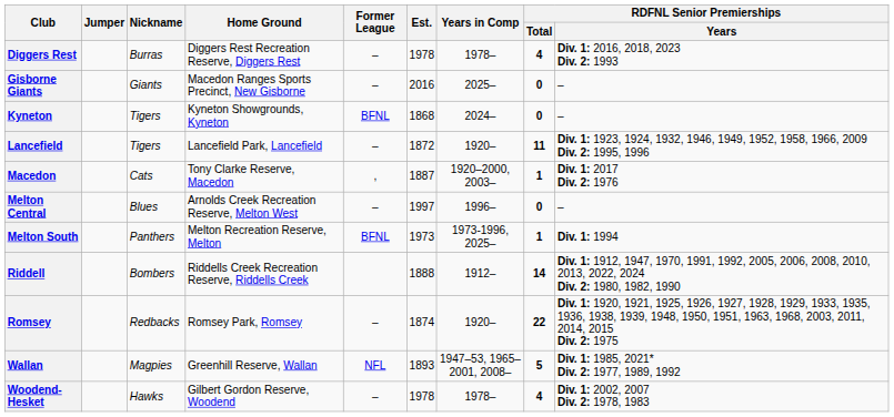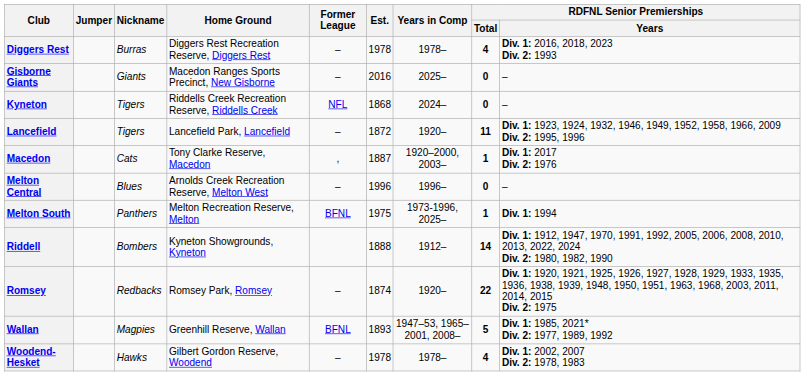 <table class="wikitable sortable" style="width:100%">
 <tr>
 <th rowspan="2">Club</th>
 <th rowspan="2">Jumper</th>
 <th rowspan="2">Nickname</th>
 <th rowspan="2">Home Ground</th>
 <th rowspan="2">Former League</th>
 <th rowspan="2">Est.</th>
 <th rowspan="2">Years in Comp</th>
 <th colspan="2">RDFNL Senior Premierships</th>
 </tr>
 <tr>
 <th>Total</th>
 <th>Years</th>
 </tr>
 <tr>
 <th style="text-align:left"><a href='#'>Diggers Rest</a></th>
 <td></td>
 <td><em>Burras</em></td>
 <td>Diggers Rest Recreation Reserve, <a href='#'>Diggers Rest</a></td>
 <td align="center">–</td>
 <td align="center">1978</td>
 <td align="center">1978–</td>
 <td align="center"><strong>4</strong></td>
 <td><strong>Div. 1:</strong> 2016, 2018, 2023<br><strong>Div. 2:</strong> 1993</td>
 </tr>
 <tr>
 <th style="text-align:left"><a href='#'>Gisborne Giants</a></th>
 <td></td>
 <td><em>Giants</em></td>
 <td>Macedon Ranges Sports Precinct, <a href='#'>New Gisborne</a></td>
 <td align="center">–</td>
 <td align="center">2016</td>
 <td align="center">2025–</td>
 <td align="center"><strong>0</strong></td>
 <td>–</td>
 </tr>
 <tr>
 <th style="text-align:left"><a href='#'>Kyneton</a></th>
 <td></td>
 <td><em>Tigers</em></td>
-<td>Kyneton Showgrounds, <a href='#'>Kyneton</a></td>
-<td align="center"><a href='#'>BFNL</a></td>
+<td>Riddells Creek Recreation Reserve, <a href='#'>Riddells Creek</a></td>
+<td align="center"><a href='#'>NFL</a></td>
 <td align="center">1868</td>
 <td align="center">2024–</td>
 <td align="center"><strong>0</strong></td>
 <td>–</td>
 </tr>
 <tr>
 <th style="text-align:left"><a href='#'>Lancefield</a></th>
 <td></td>
 <td><em>Tigers</em></td>
 <td>Lancefield Park, <a href='#'>Lancefield</a></td>
 <td align="center">–</td>
 <td align="center">1872</td>
 <td align="center">1920–</td>
 <td align="center"><strong>11</strong></td>
 <td><strong>Div. 1:</strong> 1923, 1924, 1932, 1946, 1949, 1952, 1958, 1966, 2009<br><strong>Div. 2:</strong> 1995, 1996</td>
 </tr>
 <tr>
 <th style="text-align:left"><a href='#'>Macedon</a></th>
 <td></td>
 <td><em>Cats</em></td>
 <td>Tony Clarke Reserve, <a href='#'>Macedon</a></td>
 <td align="center">, </td>
 <td align="center">1887</td>
 <td align="center">1920–2000, 2003–</td>
 <td align="center"><strong>1</strong></td>
 <td><strong>Div. 1:</strong> 2017<br><strong>Div. 2:</strong> 1976</td>
 </tr>
 <tr>
 <th style="text-align:left"><a href='#'>Melton Central</a></th>
 <td></td>
 <td><em>Blues</em></td>
 <td>Arnolds Creek Recreation Reserve, <a href='#'>Melton West</a></td>
 <td align="center">–</td>
-<td align="center">1997</td>
+<td align="center">1996</td>
 <td align="center">1996–</td>
 <td align="center"><strong>0</strong></td>
 <td>–</td>
 </tr>
 <tr>
 <th style="text-align:left"><a href='#'>Melton South</a></th>
 <td></td>
 <td><em>Panthers</em></td>
 <td>Melton Recreation Reserve, <a href='#'>Melton</a></td>
 <td align="center"><a href='#'>BFNL</a></td>
-<td align="center">1973</td>
+<td align="center">1975</td>
 <td align="center">1973-1996, 2025–</td>
 <td align="center"><strong>1</strong></td>
 <td><strong>Div. 1:</strong> 1994</td>
 </tr>
 <tr>
 <th style="text-align:left"><a href='#'>Riddell</a></th>
 <td></td>
 <td><em>Bombers</em></td>
-<td>Riddells Creek Recreation Reserve, <a href='#'>Riddells Creek</a></td>
+<td>Kyneton Showgrounds, <a href='#'>Kyneton</a></td>
 <td align="center"></td>
 <td align="center">1888</td>
 <td align="center">1912–</td>
 <td align="center"><strong>14</strong></td>
 <td><strong>Div. 1:</strong> 1912, 1947, 1970, 1991, 1992, 2005, 2006, 2008, 2010, 2013, 2022, 2024<br><strong>Div. 2:</strong> 1980, 1982, 1990</td>
 </tr>
 <tr>
 <th style="text-align:left"><a href='#'>Romsey</a></th>
 <td></td>
 <td><em>Redbacks</em></td>
 <td>Romsey Park, <a href='#'>Romsey</a></td>
 <td align="center">–</td>
 <td align="center">1874</td>
 <td align="center">1920–</td>
 <td align="center"><strong>22</strong></td>
 <td><strong>Div. 1:</strong> 1920, 1921, 1925, 1926, 1927, 1928, 1929, 1933, 1935, 1936, 1938, 1939, 1948, 1950, 1951, 1963, 1968, 2003, 2011, 2014, 2015<br><strong>Div. 2:</strong> 1975</td>
 </tr>
 <tr>
 <th style="text-align:left"><a href='#'>Wallan</a></th>
 <td></td>
 <td><em>Magpies</em></td>
 <td>Greenhill Reserve, <a href='#'>Wallan</a></td>
-<td align="center"><a href='#'>NFL</a></td>
+<td align="center"><a href='#'>BFNL</a></td>
 <td align="center">1893</td>
 <td align="center">1947–53, 1965–2001, 2008–</td>
 <td align="center"><strong>5</strong></td>
 <td><strong>Div. 1:</strong> 1985, 2021*<br><strong>Div. 2:</strong> 1977, 1989, 1992</td>
 </tr>
 <tr>
 <th style="text-align:left"><a href='#'>Woodend-Hesket</a></th>
 <td></td>
 <td><em>Hawks</em></td>
 <td>Gilbert Gordon Reserve, <a href='#'>Woodend</a></td>
 <td align="center">–</td>
 <td align="center">1978</td>
 <td align="center">1978–</td>
 <td align="center"><strong>4</strong></td>
 <td><strong>Div. 1:</strong> 2002, 2007<br><strong>Div. 2:</strong> 1978, 1983</td>
 </tr>
 </table>
